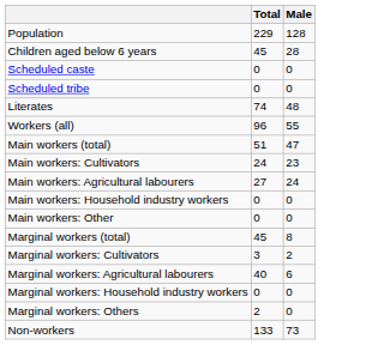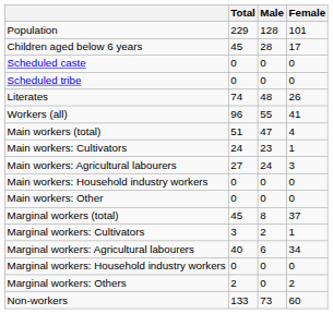 <table class="wikitable sortable">
 <tr>
 <th></th>
 <th>Total</th>
 <th>Male</th>
+<th>Female</th>
 </tr>
 <tr>
 <td>Population</td>
 <td>229</td>
 <td>128</td>
+<td>101</td>
 </tr>
 <tr>
 <td>Children aged below 6 years</td>
 <td>45</td>
 <td>28</td>
+<td>17</td>
 </tr>
 <tr>
 <td><a href='#'>Scheduled caste</a></td>
+<td>0</td>
 <td>0</td>
 <td>0</td>
 </tr>
 <tr>
 <td><a href='#'>Scheduled tribe</a></td>
 <td>0</td>
 <td>0</td>
+<td>0</td>
 </tr>
 <tr>
 <td>Literates</td>
 <td>74</td>
 <td>48</td>
+<td>26</td>
 </tr>
 <tr>
 <td>Workers (all)</td>
 <td>96</td>
 <td>55</td>
+<td>41</td>
 </tr>
 <tr>
 <td>Main workers (total)</td>
 <td>51</td>
 <td>47</td>
+<td>4</td>
 </tr>
 <tr>
 <td>Main workers: Cultivators</td>
 <td>24</td>
 <td>23</td>
+<td>1</td>
 </tr>
 <tr>
 <td>Main workers: Agricultural labourers</td>
 <td>27</td>
 <td>24</td>
+<td>3</td>
 </tr>
 <tr>
 <td>Main workers: Household industry workers</td>
+<td>0</td>
 <td>0</td>
 <td>0</td>
 </tr>
 <tr>
 <td>Main workers: Other</td>
 <td>0</td>
 <td>0</td>
+<td>0</td>
 </tr>
 <tr>
 <td>Marginal workers (total)</td>
 <td>45</td>
 <td>8</td>
+<td>37</td>
 </tr>
 <tr>
 <td>Marginal workers: Cultivators</td>
 <td>3</td>
 <td>2</td>
+<td>1</td>
 </tr>
 <tr>
 <td>Marginal workers: Agricultural labourers</td>
 <td>40</td>
 <td>6</td>
+<td>34</td>
 </tr>
 <tr>
 <td>Marginal workers: Household industry workers</td>
+<td>0</td>
 <td>0</td>
 <td>0</td>
 </tr>
 <tr>
 <td>Marginal workers: Others</td>
 <td>2</td>
 <td>0</td>
+<td>2</td>
 </tr>
 <tr>
 <td>Non-workers</td>
 <td>133</td>
 <td>73</td>
+<td>60</td>
 </tr>
 </table>
